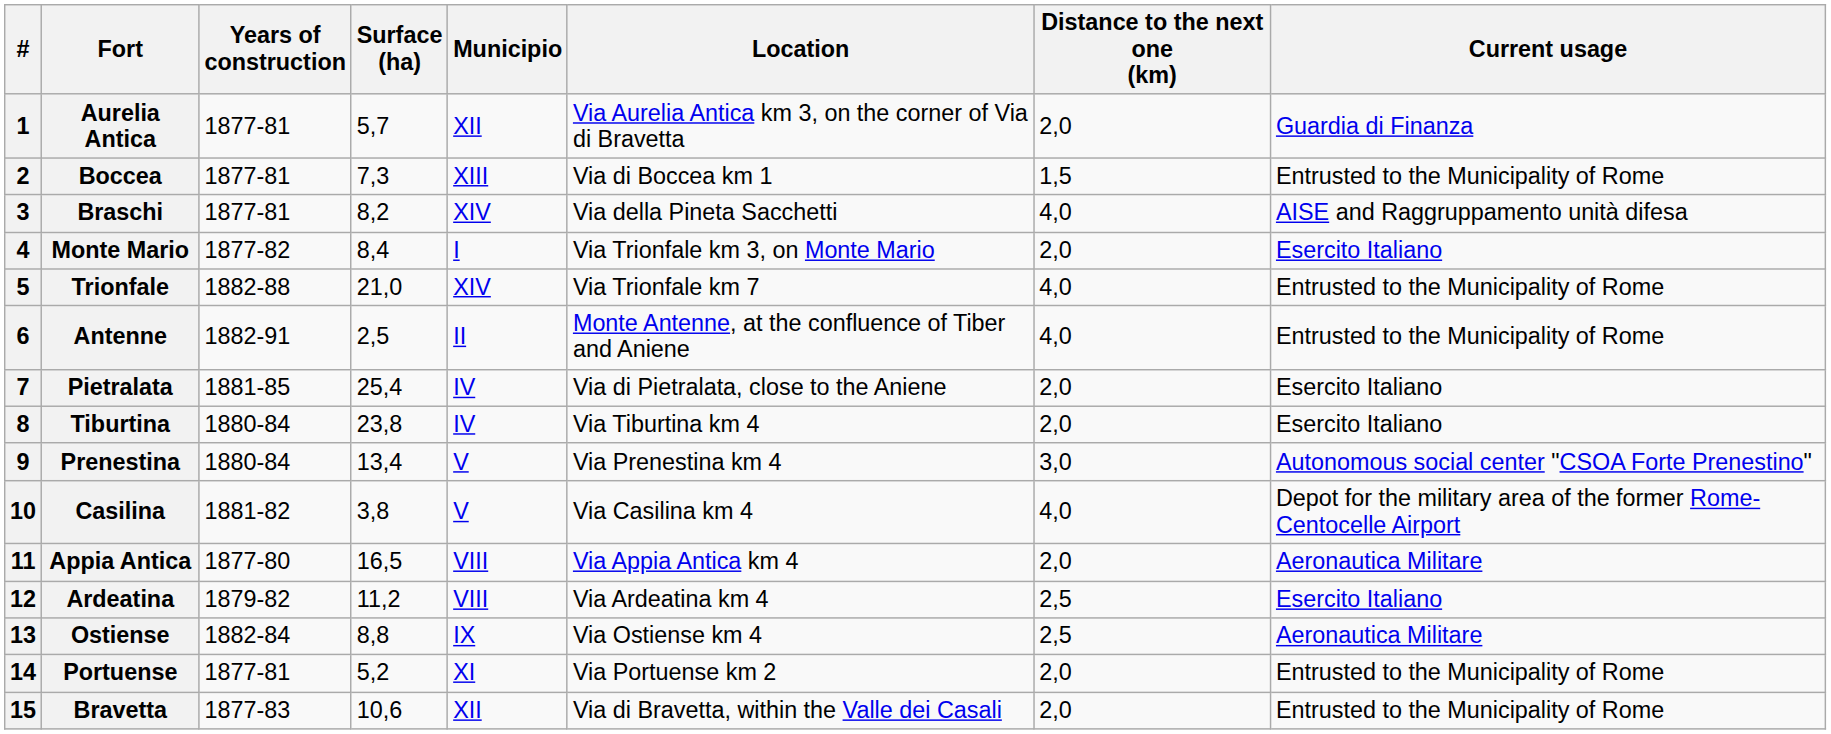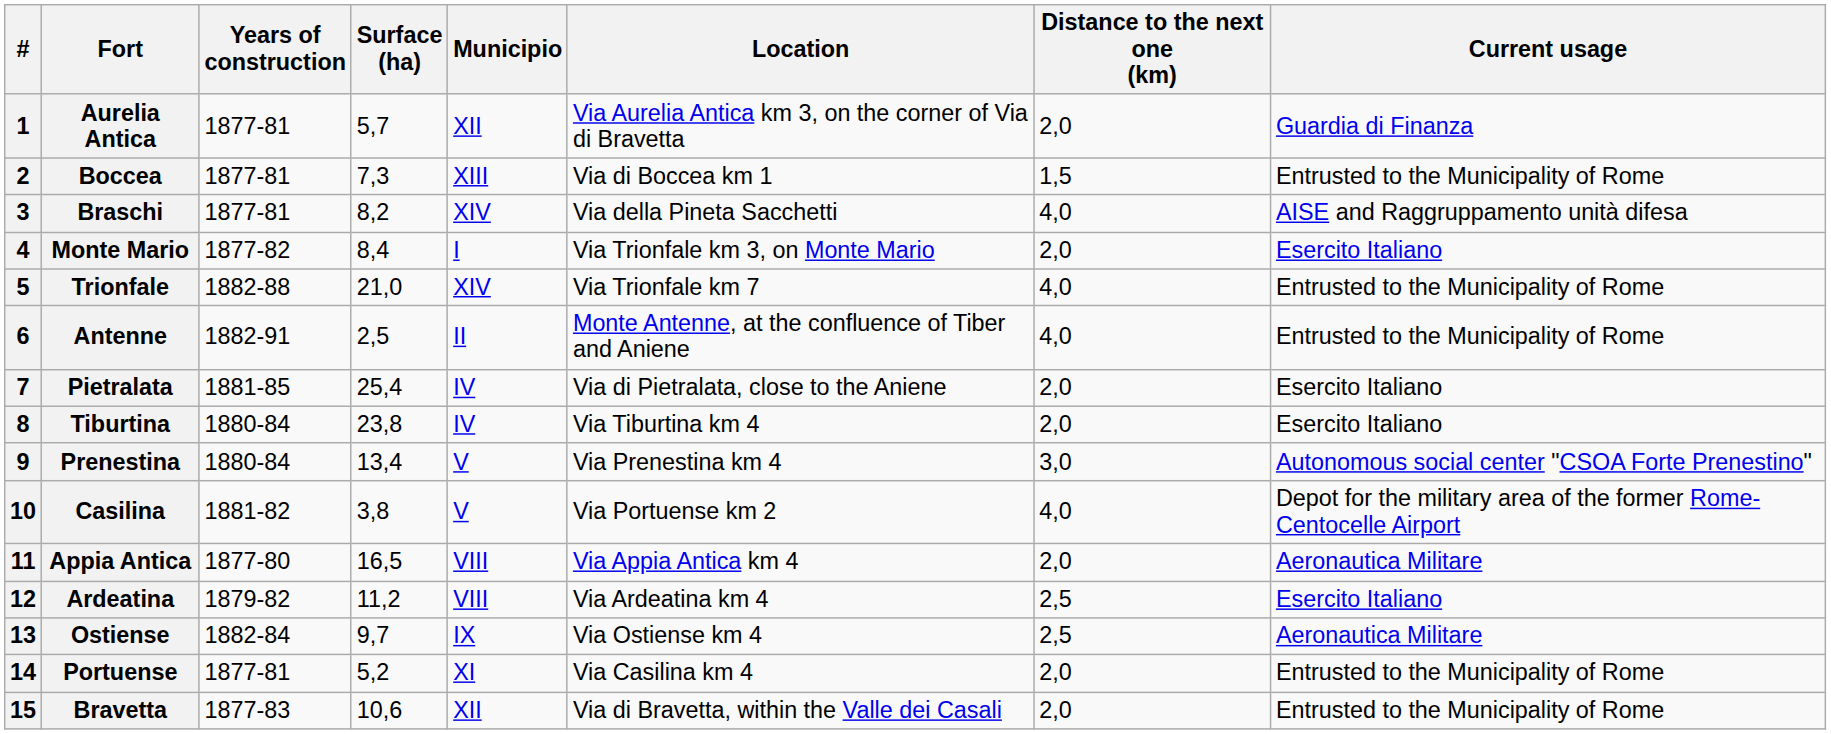 <table class="wikitable sortable">
 <tr>
 <th>#</th>
 <th>Fort</th>
 <th>Years of<br>construction</th>
 <th>Surface<br>(ha)</th>
 <th>Municipio</th>
 <th class="unsortable">Location</th>
 <th>Distance to the next one<br>(km)</th>
 <th>Current usage</th>
 </tr>
 <tr>
 <th>1</th>
 <th>Aurelia Antica</th>
 <td>1877-81</td>
 <td>5,7</td>
 <td><a href='#'>XII</a></td>
 <td><a href='#'>Via Aurelia Antica</a> km 3, on the corner of Via di Bravetta</td>
 <td>2,0</td>
 <td><a href='#'>Guardia di Finanza</a></td>
 </tr>
 <tr>
 <th>2</th>
 <th>Boccea</th>
 <td>1877-81</td>
 <td>7,3</td>
 <td><a href='#'>XIII</a></td>
 <td>Via di Boccea km 1</td>
 <td>1,5</td>
 <td>Entrusted to the Municipality of Rome</td>
 </tr>
 <tr>
 <th>3</th>
 <th>Braschi</th>
 <td>1877-81</td>
 <td>8,2</td>
 <td><a href='#'>XIV</a></td>
 <td>Via della Pineta Sacchetti</td>
 <td>4,0</td>
 <td><a href='#'>AISE</a> and Raggruppamento unità difesa</td>
 </tr>
 <tr>
 <th>4</th>
 <th>Monte Mario</th>
 <td>1877-82</td>
 <td>8,4</td>
 <td><a href='#'>I</a></td>
 <td>Via Trionfale km 3, on <a href='#'>Monte Mario</a></td>
 <td>2,0</td>
 <td><a href='#'>Esercito Italiano</a></td>
 </tr>
 <tr>
 <th>5</th>
 <th>Trionfale</th>
 <td>1882-88</td>
 <td>21,0</td>
 <td><a href='#'>XIV</a></td>
 <td>Via Trionfale km 7</td>
 <td>4,0</td>
 <td>Entrusted to the Municipality of Rome</td>
 </tr>
 <tr>
 <th>6</th>
 <th>Antenne</th>
 <td>1882-91</td>
 <td>2,5</td>
 <td><a href='#'>II</a></td>
 <td><a href='#'>Monte Antenne</a>, at the confluence of Tiber and Aniene</td>
 <td>4,0</td>
 <td>Entrusted to the Municipality of Rome</td>
 </tr>
 <tr>
 <th>7</th>
 <th>Pietralata</th>
 <td>1881-85</td>
 <td>25,4</td>
 <td><a href='#'>IV</a></td>
 <td>Via di Pietralata, close to the Aniene</td>
 <td>2,0</td>
 <td>Esercito Italiano</td>
 </tr>
 <tr>
 <th>8</th>
 <th>Tiburtina</th>
 <td>1880-84</td>
 <td>23,8</td>
 <td><a href='#'>IV</a></td>
 <td>Via Tiburtina km 4</td>
 <td>2,0</td>
 <td>Esercito Italiano</td>
 </tr>
 <tr>
 <th>9</th>
 <th>Prenestina</th>
 <td>1880-84</td>
 <td>13,4</td>
 <td><a href='#'>V</a></td>
 <td>Via Prenestina km 4</td>
 <td>3,0</td>
 <td><a href='#'>Autonomous social center</a> "<a href='#'>CSOA Forte Prenestino</a>"</td>
 </tr>
 <tr>
 <th>10</th>
 <th>Casilina</th>
 <td>1881-82</td>
 <td>3,8</td>
 <td><a href='#'>V</a></td>
-<td>Via Casilina km 4</td>
+<td>Via Portuense km 2</td>
 <td>4,0</td>
 <td>Depot for the military area of the former <a href='#'>Rome-Centocelle Airport</a></td>
 </tr>
 <tr>
 <th>11</th>
 <th>Appia Antica</th>
 <td>1877-80</td>
 <td>16,5</td>
 <td><a href='#'>VIII</a></td>
 <td><a href='#'>Via Appia Antica</a> km 4</td>
 <td>2,0</td>
 <td><a href='#'>Aeronautica Militare</a></td>
 </tr>
 <tr>
 <th>12</th>
 <th>Ardeatina</th>
 <td>1879-82</td>
 <td>11,2</td>
 <td><a href='#'>VIII</a></td>
 <td>Via Ardeatina km 4</td>
 <td>2,5</td>
 <td><a href='#'>Esercito Italiano</a></td>
 </tr>
 <tr>
 <th>13</th>
 <th>Ostiense</th>
 <td>1882-84</td>
-<td>8,8</td>
+<td>9,7</td>
 <td><a href='#'>IX</a></td>
 <td>Via Ostiense km 4</td>
 <td>2,5</td>
 <td><a href='#'>Aeronautica Militare</a></td>
 </tr>
 <tr>
 <th>14</th>
 <th>Portuense</th>
 <td>1877-81</td>
 <td>5,2</td>
 <td><a href='#'>XI</a></td>
-<td>Via Portuense km 2</td>
+<td>Via Casilina km 4</td>
 <td>2,0</td>
 <td>Entrusted to the Municipality of Rome</td>
 </tr>
 <tr>
 <th>15</th>
 <th>Bravetta</th>
 <td>1877-83</td>
 <td>10,6</td>
 <td><a href='#'>XII</a></td>
 <td>Via di Bravetta, within the <a href='#'>Valle dei Casali</a></td>
 <td>2,0</td>
 <td>Entrusted to the Municipality of Rome</td>
 </tr>
 </table>
